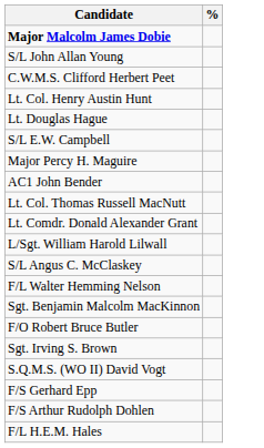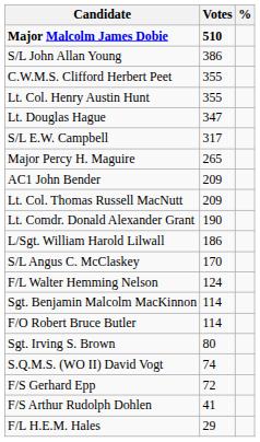 <table class="wikitable">
 <tr>
 <th>Candidate</th>
+<th>Votes</th>
 <th>%</th>
 </tr>
 <tr>
 <td><strong>Major <a href='#'>Malcolm James Dobie</a></strong></td>
+<td><strong>510</strong></td>
 <td></td>
 </tr>
 <tr>
 <td>S/L John Allan Young</td>
+<td>386</td>
 <td></td>
 </tr>
 <tr>
 <td>C.W.M.S. Clifford Herbert Peet</td>
+<td>355</td>
 <td></td>
 </tr>
 <tr>
 <td>Lt. Col. Henry Austin Hunt</td>
+<td>355</td>
 <td></td>
 </tr>
 <tr>
 <td>Lt. Douglas Hague</td>
+<td>347</td>
 <td></td>
 </tr>
 <tr>
 <td>S/L E.W. Campbell</td>
+<td>317</td>
 <td></td>
 </tr>
 <tr>
 <td>Major Percy H. Maguire</td>
+<td>265</td>
 <td></td>
 </tr>
 <tr>
 <td>AC1 John Bender</td>
+<td>209</td>
 <td></td>
 </tr>
 <tr>
 <td>Lt. Col. Thomas Russell MacNutt</td>
+<td>209</td>
 <td></td>
 </tr>
 <tr>
 <td>Lt. Comdr. Donald Alexander Grant</td>
+<td>190</td>
 <td></td>
 </tr>
 <tr>
 <td>L/Sgt. William Harold Lilwall</td>
+<td>186</td>
 <td></td>
 </tr>
 <tr>
 <td>S/L Angus C. McClaskey</td>
+<td>170</td>
 <td></td>
 </tr>
 <tr>
 <td>F/L Walter Hemming Nelson</td>
+<td>124</td>
 <td></td>
 </tr>
 <tr>
 <td>Sgt. Benjamin Malcolm MacKinnon</td>
+<td>114</td>
 <td></td>
 </tr>
 <tr>
 <td>F/O Robert Bruce Butler</td>
+<td>114</td>
 <td></td>
 </tr>
 <tr>
 <td>Sgt. Irving S. Brown</td>
+<td>80</td>
 <td></td>
 </tr>
 <tr>
 <td>S.Q.M.S. (WO II) David Vogt</td>
+<td>74</td>
 <td></td>
 </tr>
 <tr>
 <td>F/S Gerhard Epp</td>
+<td>72</td>
 <td></td>
 </tr>
 <tr>
 <td>F/S Arthur Rudolph Dohlen</td>
+<td>41</td>
 <td></td>
 </tr>
 <tr>
 <td>F/L H.E.M. Hales</td>
+<td>29</td>
 <td></td>
 </tr>
 </table>
